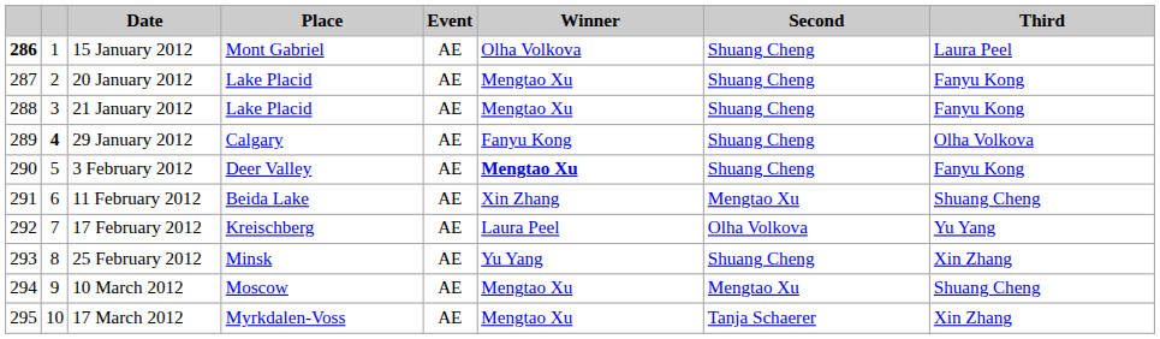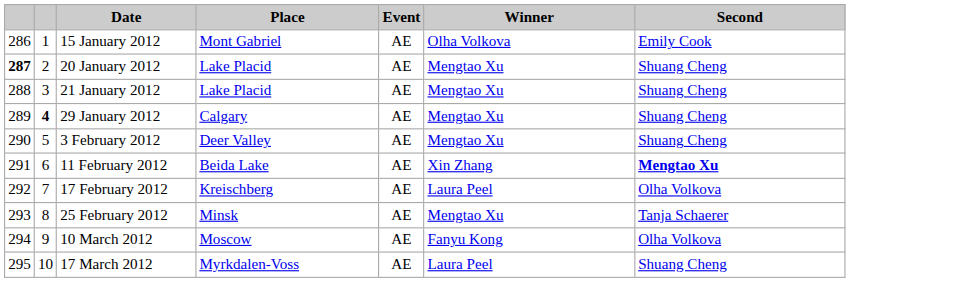 <table class="wikitable plainrowheaders" style="background:#fff; font-size:86%; line-height:16px; border:grey solid 1px; border-collapse:collapse;">
 <tr style="background:#ccc; text-align:center;">
 <th scope="col" style="background:#ccc; width=20 px;"></th>
 <th scope="col" style="background:#ccc; width=30 px;"></th>
 <th scope="col" style="background:#ccc; width:120px;">Date</th>
 <th scope="col" style="background:#ccc; width:160px;">Place</th>
 <th scope="col" style="background:#ccc; width:15px;">Event</th>
 <th scope="col" style="background:#ccc; width:185px;">Winner</th>
 <th scope="col" style="background:#ccc; width:185px;">Second</th>
-<th scope="col" style="background:#ccc; width:185px;">Third</th>
 </tr>
 <tr>
-<td align=center><strong>286</strong></td>
+<td align=center>286</td>
 <td align=center>1</td>
 <td>15 January 2012</td>
 <td> <a href='#'>Mont Gabriel</a></td>
 <td align=center>AE</td>
 <td> <a href='#'>Olha Volkova</a></td>
-<td> <a href='#'>Shuang Cheng</a></td>
-<td> <a href='#'>Laura Peel</a></td>
+<td> <a href='#'>Emily Cook</a></td>
 </tr>
 <tr>
-<td align=center>287</td>
+<td align=center><strong>287</strong></td>
 <td align=center>2</td>
 <td>20 January 2012</td>
 <td> <a href='#'>Lake Placid</a></td>
 <td align=center>AE</td>
 <td> <a href='#'>Mengtao Xu</a></td>
 <td> <a href='#'>Shuang Cheng</a></td>
-<td> <a href='#'>Fanyu Kong</a></td>
 </tr>
 <tr>
 <td align=center>288</td>
 <td align=center>3</td>
 <td>21 January 2012</td>
 <td> <a href='#'>Lake Placid</a></td>
 <td align=center>AE</td>
 <td> <a href='#'>Mengtao Xu</a></td>
 <td> <a href='#'>Shuang Cheng</a></td>
-<td> <a href='#'>Fanyu Kong</a></td>
 </tr>
 <tr>
 <td align=center>289</td>
 <td align=center><strong>4</strong></td>
 <td>29 January 2012</td>
 <td> <a href='#'>Calgary</a></td>
 <td align=center>AE</td>
-<td> <a href='#'>Fanyu Kong</a></td>
+<td> <a href='#'>Mengtao Xu</a></td>
 <td> <a href='#'>Shuang Cheng</a></td>
-<td> <a href='#'>Olha Volkova</a></td>
 </tr>
 <tr>
 <td align=center>290</td>
 <td align=center>5</td>
 <td>3 February 2012</td>
 <td> <a href='#'>Deer Valley</a></td>
 <td align=center>AE</td>
-<td><strong> <a href='#'>Mengtao Xu</a></strong></td>
+<td> <a href='#'>Mengtao Xu</a></td>
 <td> <a href='#'>Shuang Cheng</a></td>
-<td> <a href='#'>Fanyu Kong</a></td>
 </tr>
 <tr>
 <td align=center>291</td>
 <td align=center>6</td>
 <td>11 February 2012</td>
 <td> <a href='#'>Beida Lake</a></td>
 <td align=center>AE</td>
 <td> <a href='#'>Xin Zhang</a></td>
-<td> <a href='#'>Mengtao Xu</a></td>
-<td> <a href='#'>Shuang Cheng</a></td>
+<td><strong> <a href='#'>Mengtao Xu</a></strong></td>
 </tr>
 <tr>
 <td align=center>292</td>
 <td align=center>7</td>
 <td>17 February 2012</td>
 <td> <a href='#'>Kreischberg</a></td>
 <td align=center>AE</td>
 <td> <a href='#'>Laura Peel</a></td>
 <td> <a href='#'>Olha Volkova</a></td>
-<td> <a href='#'>Yu Yang</a></td>
 </tr>
 <tr>
 <td align=center>293</td>
 <td align=center>8</td>
 <td>25 February 2012</td>
 <td> <a href='#'>Minsk</a></td>
 <td align=center>AE</td>
-<td> <a href='#'>Yu Yang</a></td>
-<td> <a href='#'>Shuang Cheng</a></td>
-<td> <a href='#'>Xin Zhang</a></td>
+<td> <a href='#'>Mengtao Xu</a></td>
+<td> <a href='#'>Tanja Schaerer</a></td>
 </tr>
 <tr>
 <td align=center>294</td>
 <td align=center>9</td>
 <td>10 March 2012</td>
 <td> <a href='#'>Moscow</a></td>
 <td align=center>AE</td>
-<td> <a href='#'>Mengtao Xu</a></td>
-<td> <a href='#'>Mengtao Xu</a></td>
-<td> <a href='#'>Shuang Cheng</a></td>
+<td> <a href='#'>Fanyu Kong</a></td>
+<td> <a href='#'>Olha Volkova</a></td>
 </tr>
 <tr>
 <td align=center>295</td>
 <td align=center>10</td>
 <td>17 March 2012</td>
 <td> <a href='#'>Myrkdalen-Voss</a></td>
 <td align=center>AE</td>
-<td> <a href='#'>Mengtao Xu</a></td>
-<td> <a href='#'>Tanja Schaerer</a></td>
-<td> <a href='#'>Xin Zhang</a></td>
+<td> <a href='#'>Laura Peel</a></td>
+<td> <a href='#'>Shuang Cheng</a></td>
 </tr>
 </table>
